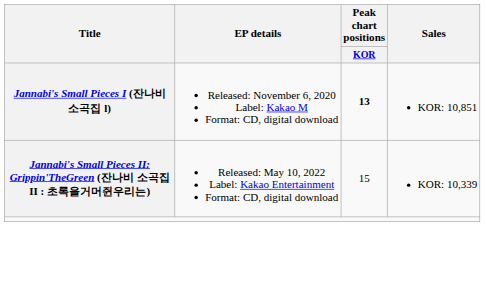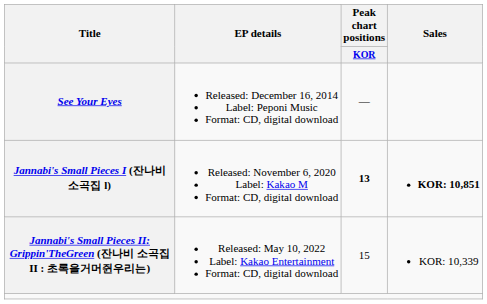 <table class="wikitable plainrowheaders" style="text-align:center;">
 <tr>
 <th scope="col" rowspan="2" style="width:15em;">Title</th>
 <th scope="col" rowspan="2">EP details</th>
 <th scope="col" colspan="1">Peak chart positions</th>
 <th scope="col" rowspan="2">Sales</th>
 </tr>
 <tr>
 <th scope="col" style="width:3em;font-size:90%;"><a href='#'>KOR</a><br></th>
 </tr>
 <tr>
+<th scope="row"><em><a href='#'>See Your Eyes</a></em></th>
+<td><br><ul><li>Released: December 16, 2014</li><li>Label: Peponi Music</li><li>Format: CD, digital download</li></ul></td>
+<td>—</td>
+<td></td>
+</tr>
+<tr>
 <th scope="row"><em><a href='#'>Jannabi's Small Pieces I</a></em> (잔나비 소곡집 l)</th>
 <td><br><ul><li>Released: November 6, 2020</li><li>Label: <a href='#'>Kakao M</a></li><li>Format: CD, digital download</li></ul></td>
 <td><strong>13</strong></td>
-<td><br><ul><li>KOR: 10,851</li></ul></td>
+<td><strong><br><ul><li>KOR: 10,851</li></ul></strong></td>
 </tr>
 <tr>
 <th scope="row"><em><a href='#'>Jannabi's Small Pieces II: Grippin'TheGreen</a></em> (잔나비 소곡집 II : 초록을거머쥔우리는)</th>
 <td><br><ul><li>Released: May 10, 2022</li><li>Label: <a href='#'>Kakao Entertainment</a></li><li>Format: CD, digital download</li></ul></td>
 <td>15</td>
 <td><br><ul><li>KOR: 10,339</li></ul></td>
 </tr>
 <tr>
 <td colspan="4"></td>
 </tr>
 </table>
